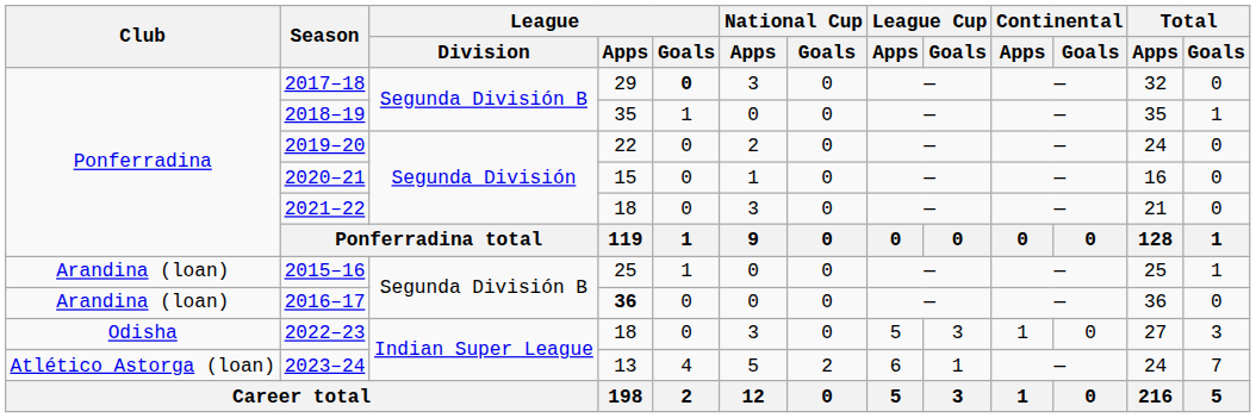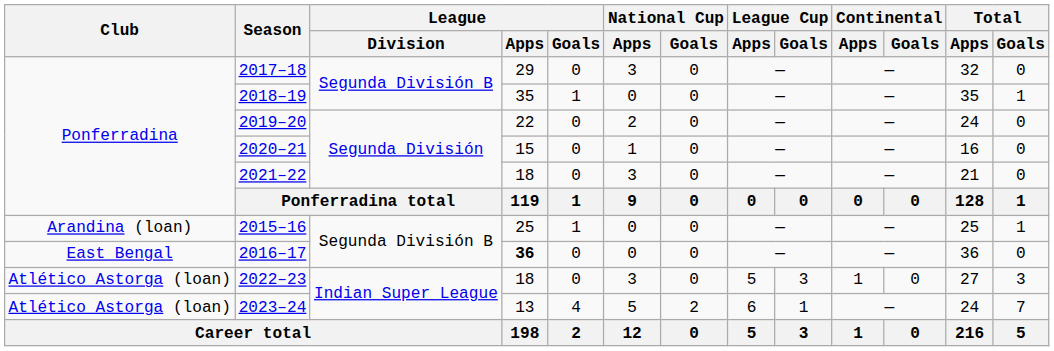 <table class="wikitable" style="text-align: center;">
 <tr>
 <th rowspan="2">Club</th>
 <th rowspan="2">Season</th>
 <th colspan="3">League</th>
 <th colspan="2">National Cup</th>
 <th colspan="2">League Cup</th>
 <th colspan="2">Continental</th>
 <th colspan="2">Total</th>
 </tr>
 <tr>
 <th>Division</th>
 <th>Apps</th>
 <th>Goals</th>
 <th>Apps</th>
 <th>Goals</th>
 <th>Apps</th>
 <th>Goals</th>
 <th>Apps</th>
 <th>Goals</th>
 <th>Apps</th>
 <th>Goals</th>
 </tr>
 <tr>
 <td rowspan="6"><a href='#'>Ponferradina</a></td>
 <td><a href='#'>2017–18</a></td>
 <td rowspan="2"><a href='#'>Segunda División B</a></td>
 <td>29</td>
-<td><strong>0</strong></td>
+<td>0</td>
 <td>3</td>
 <td>0</td>
 <td colspan="2">—</td>
 <td colspan="2">—</td>
 <td>32</td>
 <td>0</td>
 </tr>
 <tr>
 <td><a href='#'>2018–19</a></td>
 <td>35</td>
 <td>1</td>
 <td>0</td>
 <td>0</td>
 <td colspan="2">—</td>
 <td colspan="2">—</td>
 <td>35</td>
 <td>1</td>
 </tr>
 <tr>
 <td><a href='#'>2019–20</a></td>
 <td rowspan="3"><a href='#'>Segunda División</a></td>
 <td>22</td>
 <td>0</td>
 <td>2</td>
 <td>0</td>
 <td colspan="2">—</td>
 <td colspan="2">—</td>
 <td>24</td>
 <td>0</td>
 </tr>
 <tr>
 <td><a href='#'>2020–21</a></td>
 <td>15</td>
 <td>0</td>
 <td>1</td>
 <td>0</td>
 <td colspan="2">—</td>
 <td colspan="2">—</td>
 <td>16</td>
 <td>0</td>
 </tr>
 <tr>
 <td><a href='#'>2021–22</a></td>
 <td>18</td>
 <td>0</td>
 <td>3</td>
 <td>0</td>
 <td colspan="2">—</td>
 <td colspan="2">—</td>
 <td>21</td>
 <td>0</td>
 </tr>
 <tr>
 <th colspan="2">Ponferradina total</th>
 <th>119</th>
 <th>1</th>
 <th>9</th>
 <th>0</th>
 <th>0</th>
 <th>0</th>
 <th>0</th>
 <th>0</th>
 <th>128</th>
 <th>1</th>
 </tr>
 <tr>
 <td rowspan="1"><a href='#'>Arandina</a> (loan)</td>
 <td><a href='#'>2015–16</a></td>
 <td rowspan="2">Segunda División B</td>
 <td>25</td>
 <td>1</td>
 <td>0</td>
 <td>0</td>
 <td colspan="2">—</td>
 <td colspan="2">—</td>
 <td>25</td>
 <td>1</td>
 </tr>
 <tr>
-<td rowspan="1"><a href='#'>Arandina</a> (loan)</td>
+<td rowspan="1"><a href='#'>East Bengal</a></td>
 <td><a href='#'>2016–17</a></td>
 <td><strong>36</strong></td>
 <td>0</td>
 <td>0</td>
 <td>0</td>
 <td colspan="2">—</td>
 <td colspan="2">—</td>
 <td>36</td>
 <td>0</td>
 </tr>
 <tr>
-<td rowspan="1"><a href='#'>Odisha</a></td>
+<td rowspan="1"><a href='#'>Atlético Astorga</a> (loan)</td>
 <td><a href='#'>2022–23</a></td>
 <td rowspan="2"><a href='#'>Indian Super League</a></td>
 <td>18</td>
 <td>0</td>
 <td>3</td>
 <td>0</td>
 <td>5</td>
 <td>3</td>
 <td>1</td>
 <td>0</td>
 <td>27</td>
 <td>3</td>
 </tr>
 <tr>
 <td rowspan="1"><a href='#'>Atlético Astorga</a> (loan)</td>
 <td><a href='#'>2023–24</a></td>
 <td>13</td>
 <td>4</td>
 <td>5</td>
 <td>2</td>
 <td>6</td>
 <td>1</td>
 <td colspan="2">—</td>
 <td>24</td>
 <td>7</td>
 </tr>
 <tr>
 <th colspan="3">Career total</th>
 <th>198</th>
 <th>2</th>
 <th>12</th>
 <th>0</th>
 <th>5</th>
 <th>3</th>
 <th>1</th>
 <th>0</th>
 <th>216</th>
 <th>5</th>
 </tr>
 </table>
